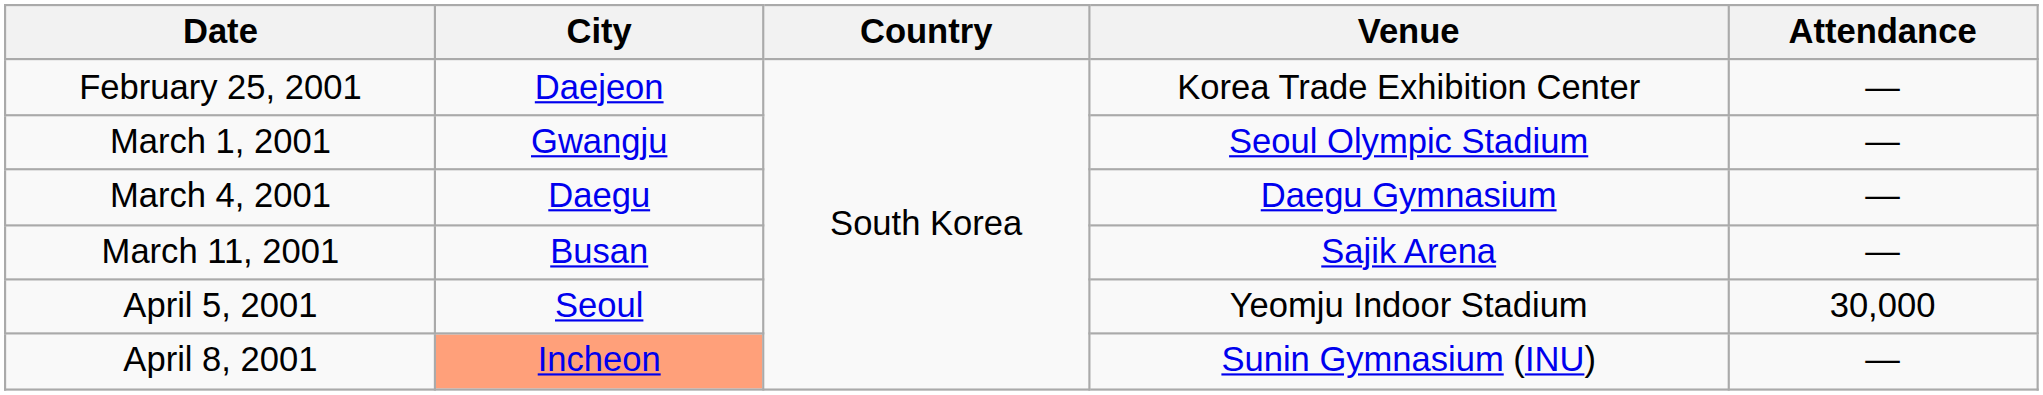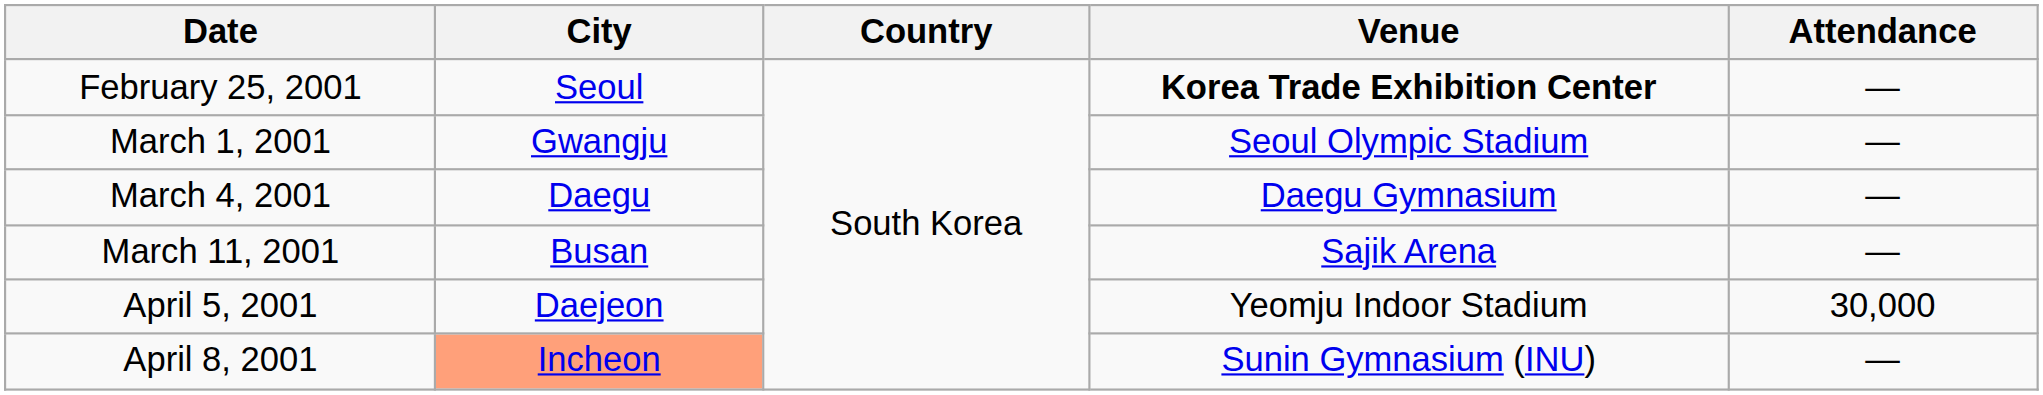 <table class="wikitable" style="text-align:center;">
 <tr>
 <th scope="col" style="width:12em;">Date</th>
 <th scope="col" style="width:9em;">City</th>
 <th scope="col" style="width:9em;">Country</th>
 <th scope="col" style="width:18em;">Venue</th>
 <th scope="col" style="width:8.5em;">Attendance</th>
 </tr>
 <tr>
 <td>February 25, 2001</td>
-<td><a href='#'>Daejeon</a></td>
+<td><a href='#'>Seoul</a></td>
 <td rowspan="6">South Korea</td>
-<td>Korea Trade Exhibition Center</td>
+<td><strong>Korea Trade Exhibition Center</strong></td>
 <td>—</td>
 </tr>
 <tr>
 <td>March 1, 2001</td>
 <td><a href='#'>Gwangju</a></td>
 <td><a href='#'>Seoul Olympic Stadium</a></td>
 <td>—</td>
 </tr>
 <tr>
 <td>March 4, 2001</td>
 <td><a href='#'>Daegu</a></td>
 <td><a href='#'>Daegu Gymnasium</a></td>
 <td>—</td>
 </tr>
 <tr>
 <td>March 11, 2001</td>
 <td><a href='#'>Busan</a></td>
 <td><a href='#'>Sajik Arena</a></td>
 <td>—</td>
 </tr>
 <tr>
 <td>April 5, 2001</td>
-<td><a href='#'>Seoul</a></td>
+<td><a href='#'>Daejeon</a></td>
 <td>Yeomju Indoor Stadium</td>
 <td>30,000</td>
 </tr>
 <tr>
 <td>April 8, 2001</td>
 <td style="background: lightsalmon;"><a href='#'>Incheon</a></td>
 <td><a href='#'>Sunin Gymnasium</a> (<a href='#'>INU</a>)</td>
 <td>—</td>
 </tr>
 </table>
